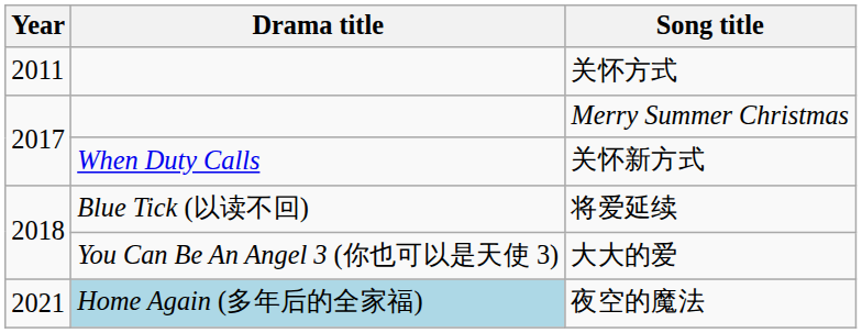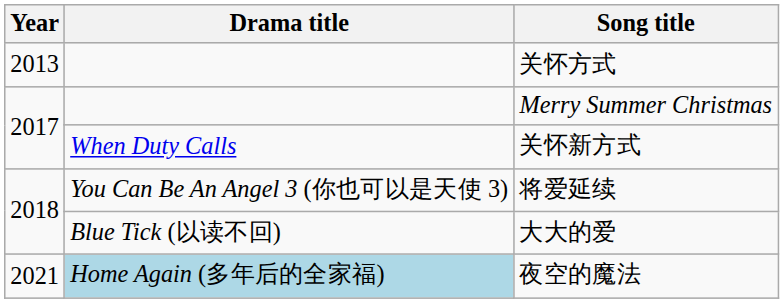 <table class="wikitable sortable">
 <tr>
 <th>Year</th>
 <th>Drama title</th>
 <th>Song title</th>
 </tr>
 <tr>
-<td rowspan="1">2011</td>
+<td rowspan="1">2013</td>
 <td></td>
 <td>关怀方式</td>
 </tr>
 <tr>
 <td rowspan="2">2017</td>
 <td></td>
 <td><em>Merry Summer Christmas</em></td>
 </tr>
 <tr>
 <td><em><a href='#'>When Duty Calls</a></em></td>
 <td>关怀新方式</td>
 </tr>
 <tr>
 <td rowspan="2">2018</td>
-<td><em>Blue Tick</em> (以读不回)</td>
+<td><em>You Can Be An Angel 3</em> (你也可以是天使 3)</td>
 <td>将爱延续</td>
 </tr>
 <tr>
-<td><em>You Can Be An Angel 3</em> (你也可以是天使 3)</td>
+<td><em>Blue Tick</em> (以读不回)</td>
 <td>大大的爱</td>
 </tr>
 <tr>
 <td>2021</td>
 <td style="background: lightblue;"><em>Home Again</em> (多年后的全家福)</td>
 <td>夜空的魔法</td>
 </tr>
 </table>
